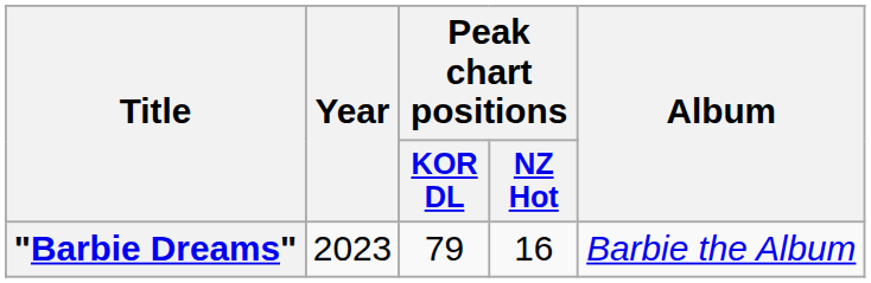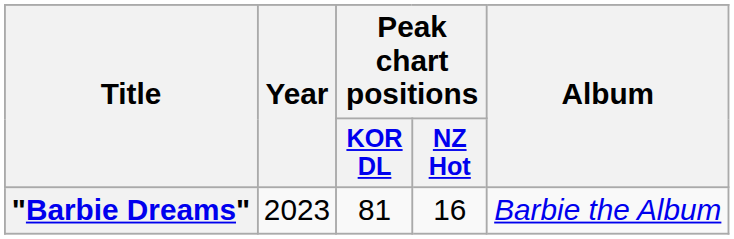 <table class="wikitable plainrowheaders" style="text-align:center">
 <tr>
 <th scope="col" rowspan="2">Title</th>
 <th scope="col" rowspan="2">Year</th>
 <th scope="col" colspan="2">Peak chart positions</th>
 <th scope="col" rowspan="2">Album</th>
 </tr>
 <tr>
 <th scope="col" style="font-size:85%; width:2.5em"><a href='#'>KOR<br>DL</a><br></th>
 <th scope="col" style="font-size:85%; width:2.5em"><a href='#'>NZ<br>Hot</a><br></th>
 </tr>
 <tr>
 <th scope="row">"<a href='#'>Barbie Dreams</a>"<br></th>
 <td>2023</td>
-<td>79</td>
+<td>81</td>
 <td>16</td>
 <td><em><a href='#'>Barbie the Album</a></em></td>
 </tr>
 </table>
